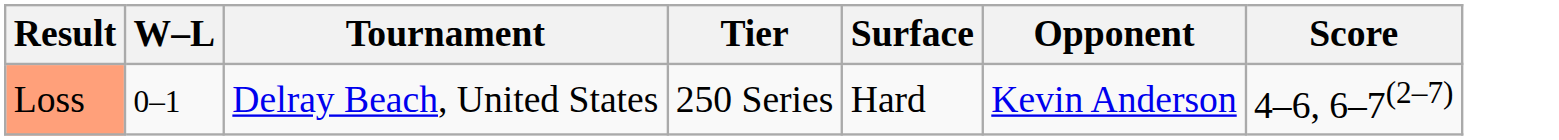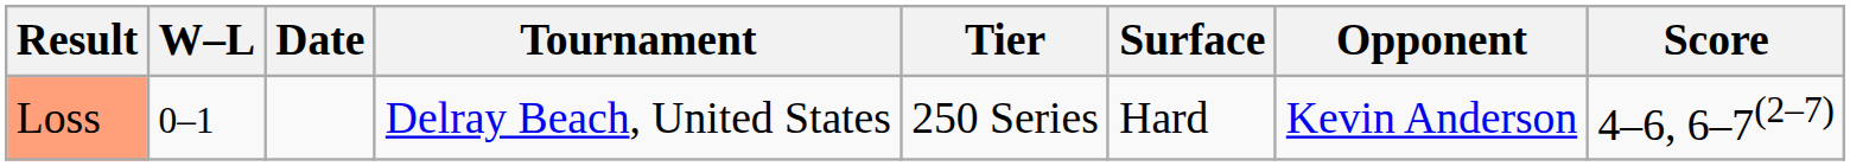 <table class="sortable wikitable">
 <tr>
 <th>Result</th>
 <th class="unsortable">W–L</th>
+<th>Date</th>
 <th>Tournament</th>
 <th>Tier</th>
 <th>Surface</th>
 <th>Opponent</th>
 <th class="unsortable">Score</th>
 </tr>
 <tr>
 <td style="background:#ffa07a;">Loss</td>
 <td><small>0–1</small></td>
+<td><a href='#'></a></td>
 <td><a href='#'>Delray Beach</a>, United States</td>
 <td>250 Series</td>
 <td>Hard</td>
 <td> <a href='#'>Kevin Anderson</a></td>
 <td>4–6, 6–7<sup>(2–7)</sup></td>
 </tr>
 </table>
